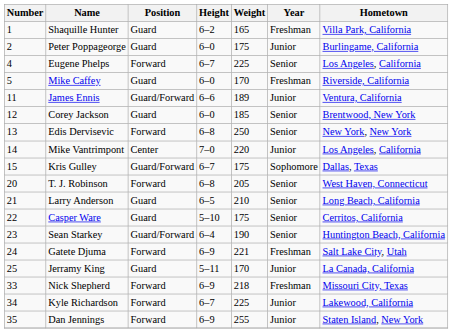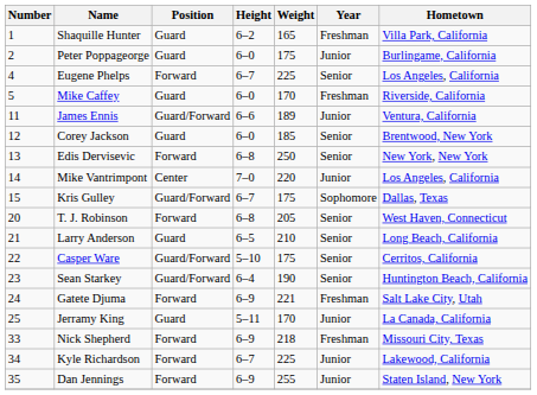 <table class="wikitable" style="font-size: 95%;">
 <tr>
 <th>Number</th>
 <th>Name</th>
 <th>Position</th>
 <th>Height</th>
 <th>Weight</th>
 <th>Year</th>
 <th>Hometown</th>
 </tr>
 <tr>
 <td>1</td>
 <td>Shaquille Hunter</td>
 <td>Guard</td>
 <td>6–2</td>
 <td>165</td>
 <td>Freshman</td>
 <td><a href='#'>Villa Park, California</a></td>
 </tr>
 <tr>
 <td>2</td>
 <td>Peter Poppageorge</td>
 <td>Guard</td>
 <td>6–0</td>
 <td>175</td>
 <td>Junior</td>
 <td><a href='#'>Burlingame, California</a></td>
 </tr>
 <tr>
 <td>4</td>
 <td>Eugene Phelps</td>
 <td>Forward</td>
 <td>6–7</td>
 <td>225</td>
 <td>Senior</td>
 <td><a href='#'>Los Angeles</a>, <a href='#'>California</a></td>
 </tr>
 <tr>
 <td>5</td>
 <td><a href='#'>Mike Caffey</a></td>
 <td>Guard</td>
 <td>6–0</td>
 <td>170</td>
 <td>Freshman</td>
 <td><a href='#'>Riverside, California</a></td>
 </tr>
 <tr>
 <td>11</td>
 <td><a href='#'>James Ennis</a></td>
 <td>Guard/Forward</td>
 <td>6–6</td>
 <td>189</td>
 <td>Junior</td>
 <td><a href='#'>Ventura, California</a></td>
 </tr>
 <tr>
 <td>12</td>
 <td>Corey Jackson</td>
 <td>Guard</td>
 <td>6–0</td>
 <td>185</td>
 <td>Senior</td>
 <td><a href='#'>Brentwood, New York</a></td>
 </tr>
 <tr>
 <td>13</td>
 <td>Edis Dervisevic</td>
 <td>Forward</td>
 <td>6–8</td>
 <td>250</td>
 <td>Senior</td>
 <td><a href='#'>New York</a>, <a href='#'>New York</a></td>
 </tr>
 <tr>
 <td>14</td>
 <td>Mike Vantrimpont</td>
 <td>Center</td>
 <td>7–0</td>
 <td>220</td>
 <td>Junior</td>
 <td><a href='#'>Los Angeles</a>, <a href='#'>California</a></td>
 </tr>
 <tr>
 <td>15</td>
 <td>Kris Gulley</td>
 <td>Guard/Forward</td>
 <td>6–7</td>
 <td>175</td>
 <td>Sophomore</td>
 <td><a href='#'>Dallas</a>, <a href='#'>Texas</a></td>
 </tr>
 <tr>
 <td>20</td>
 <td>T. J. Robinson</td>
 <td>Forward</td>
 <td>6–8</td>
 <td>205</td>
 <td>Senior</td>
 <td><a href='#'>West Haven, Connecticut</a></td>
 </tr>
 <tr>
 <td>21</td>
 <td>Larry Anderson</td>
 <td>Guard</td>
 <td>6–5</td>
 <td>210</td>
 <td>Senior</td>
 <td><a href='#'>Long Beach, California</a></td>
 </tr>
 <tr>
 <td>22</td>
 <td><a href='#'>Casper Ware</a></td>
-<td>Guard</td>
+<td>Guard/Forward</td>
 <td>5–10</td>
 <td>175</td>
 <td>Senior</td>
 <td><a href='#'>Cerritos, California</a></td>
 </tr>
 <tr>
 <td>23</td>
 <td>Sean Starkey</td>
 <td>Guard/Forward</td>
 <td>6–4</td>
 <td>190</td>
 <td>Senior</td>
 <td><a href='#'>Huntington Beach, California</a></td>
 </tr>
 <tr>
 <td>24</td>
 <td>Gatete Djuma</td>
 <td>Forward</td>
 <td>6–9</td>
 <td>221</td>
 <td>Freshman</td>
 <td><a href='#'>Salt Lake City</a>, <a href='#'>Utah</a></td>
 </tr>
 <tr>
 <td>25</td>
 <td>Jerramy King</td>
 <td>Guard</td>
 <td>5–11</td>
 <td>170</td>
 <td>Junior</td>
 <td><a href='#'>La Canada, California</a></td>
 </tr>
 <tr>
 <td>33</td>
 <td>Nick Shepherd</td>
 <td>Forward</td>
 <td>6–9</td>
 <td>218</td>
 <td>Freshman</td>
 <td><a href='#'>Missouri City, Texas</a></td>
 </tr>
 <tr>
 <td>34</td>
 <td>Kyle Richardson</td>
 <td>Forward</td>
 <td>6–7</td>
 <td>225</td>
 <td>Junior</td>
 <td><a href='#'>Lakewood, California</a></td>
 </tr>
 <tr>
 <td>35</td>
 <td>Dan Jennings</td>
 <td>Forward</td>
 <td>6–9</td>
 <td>255</td>
 <td>Junior</td>
 <td><a href='#'>Staten Island</a>, <a href='#'>New York</a></td>
 </tr>
 <tr>
 </tr>
 </table>
